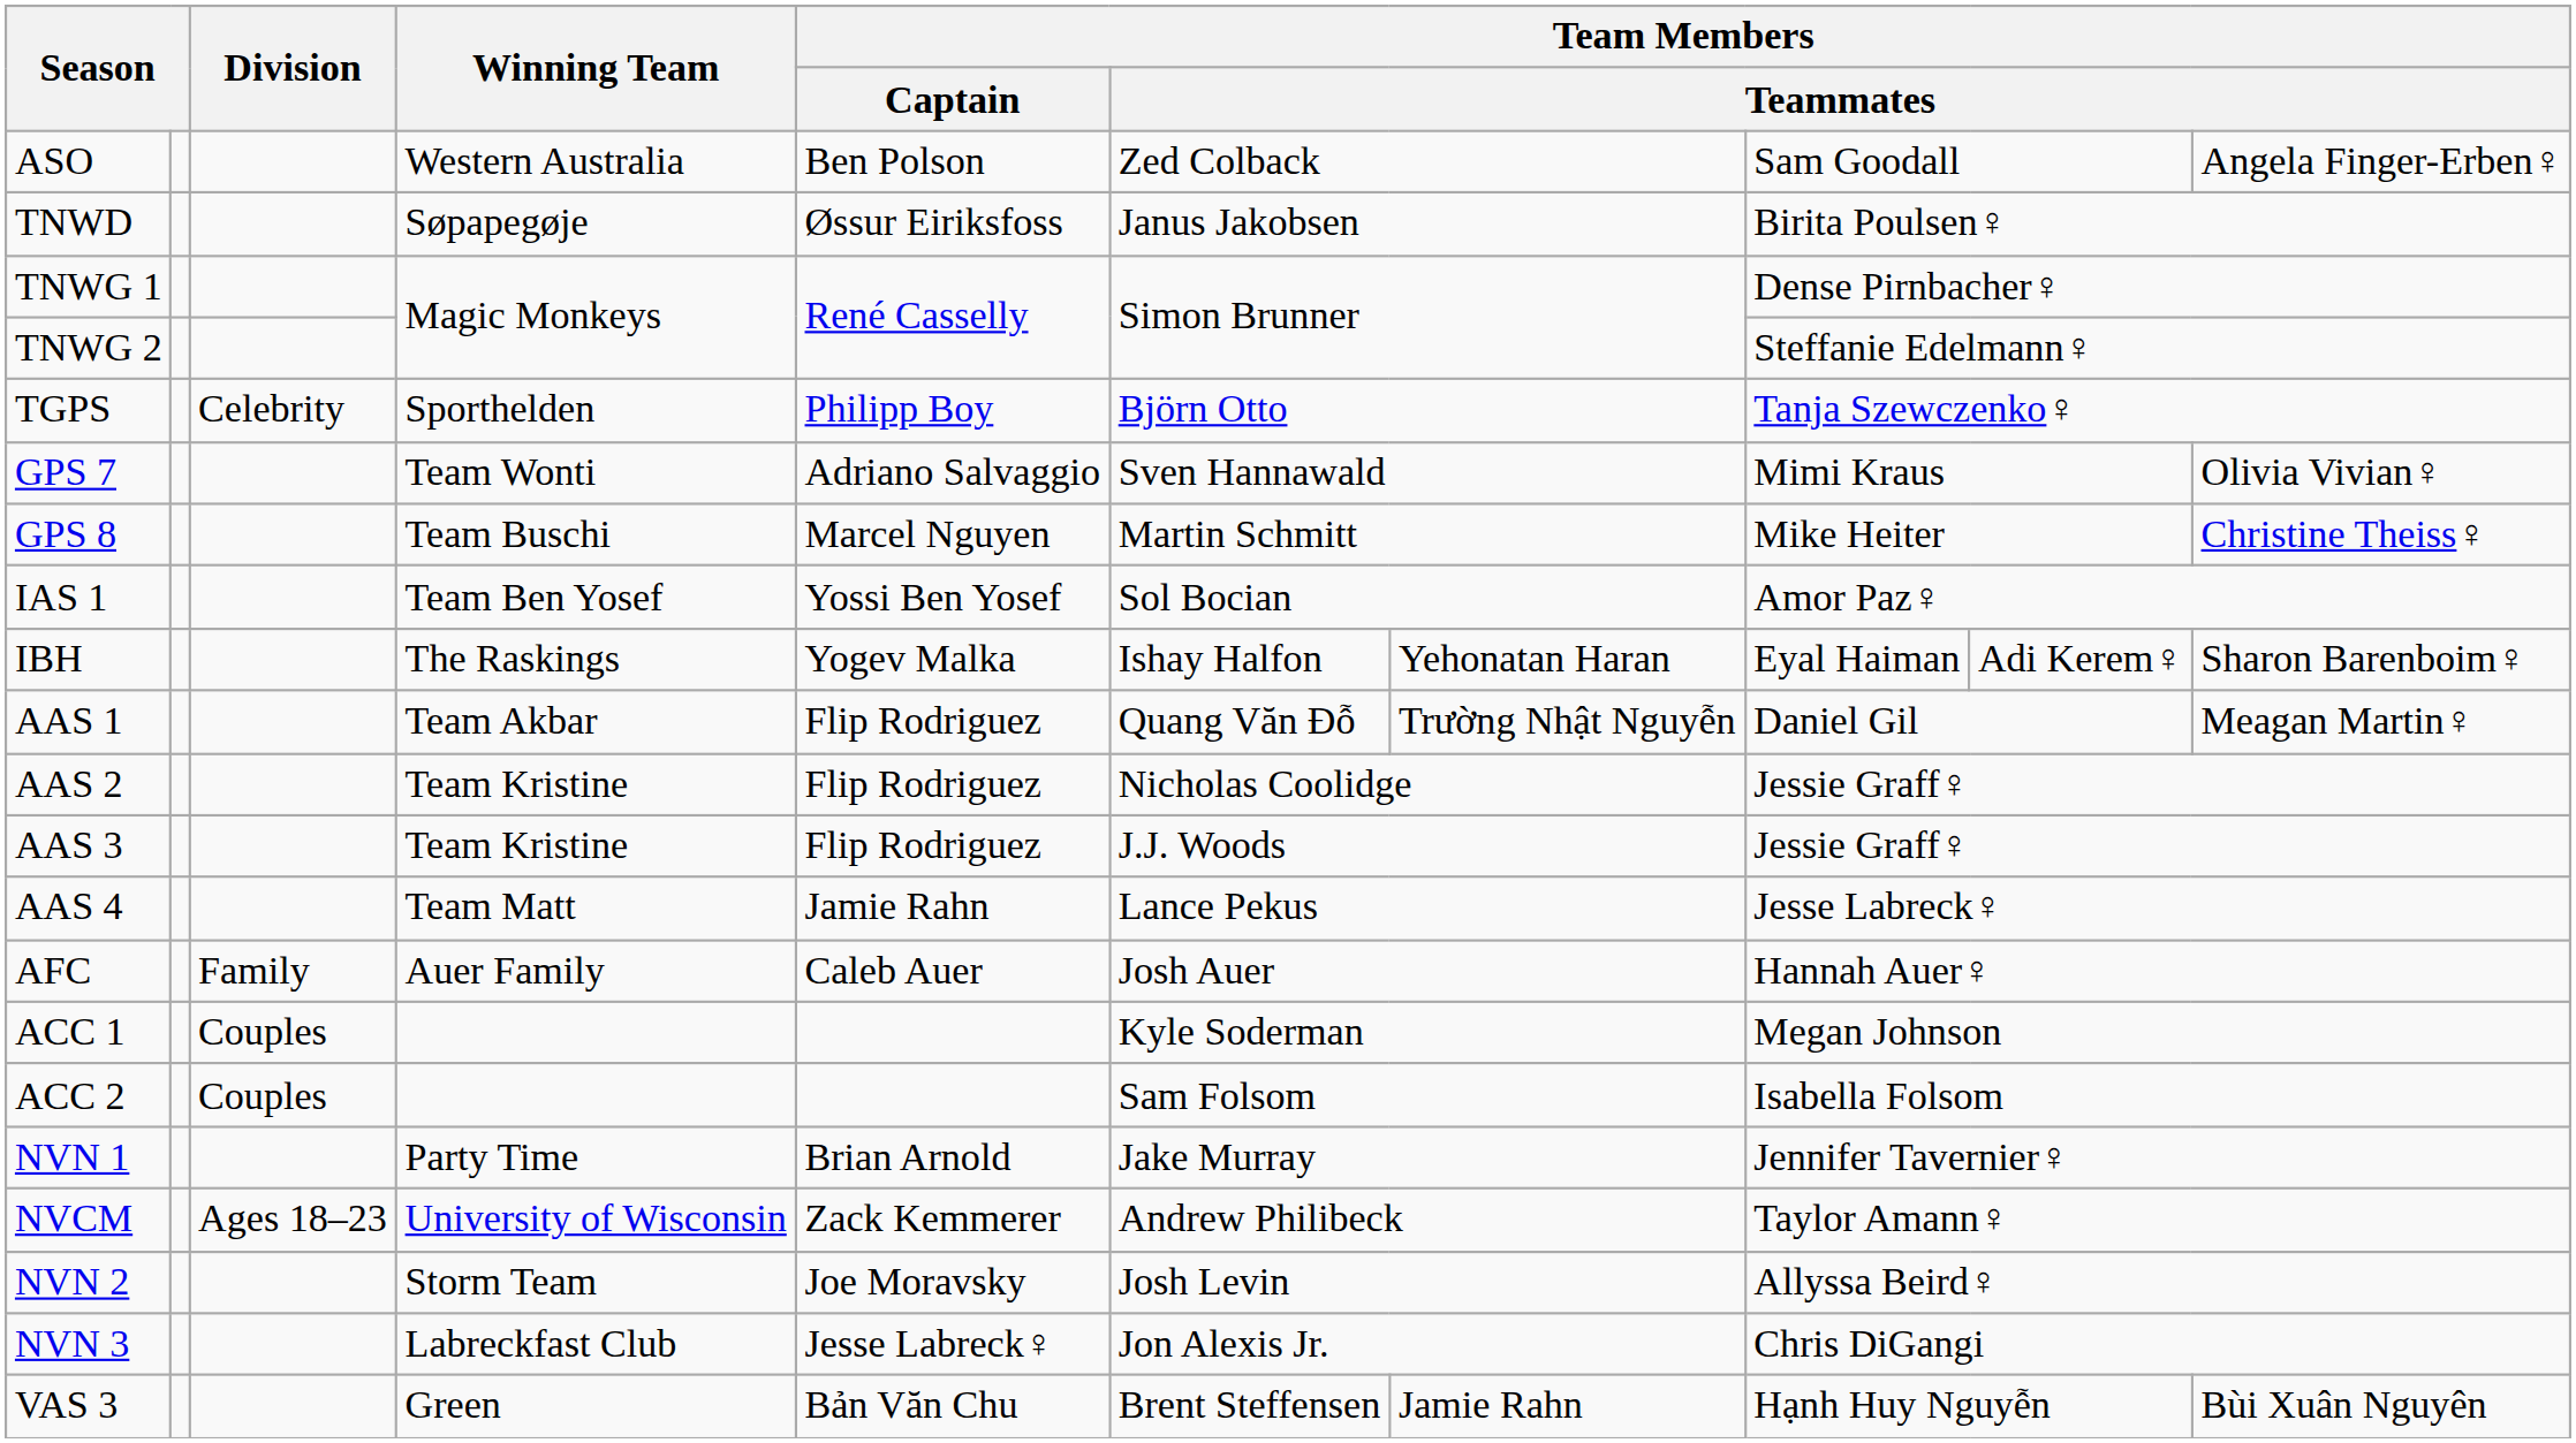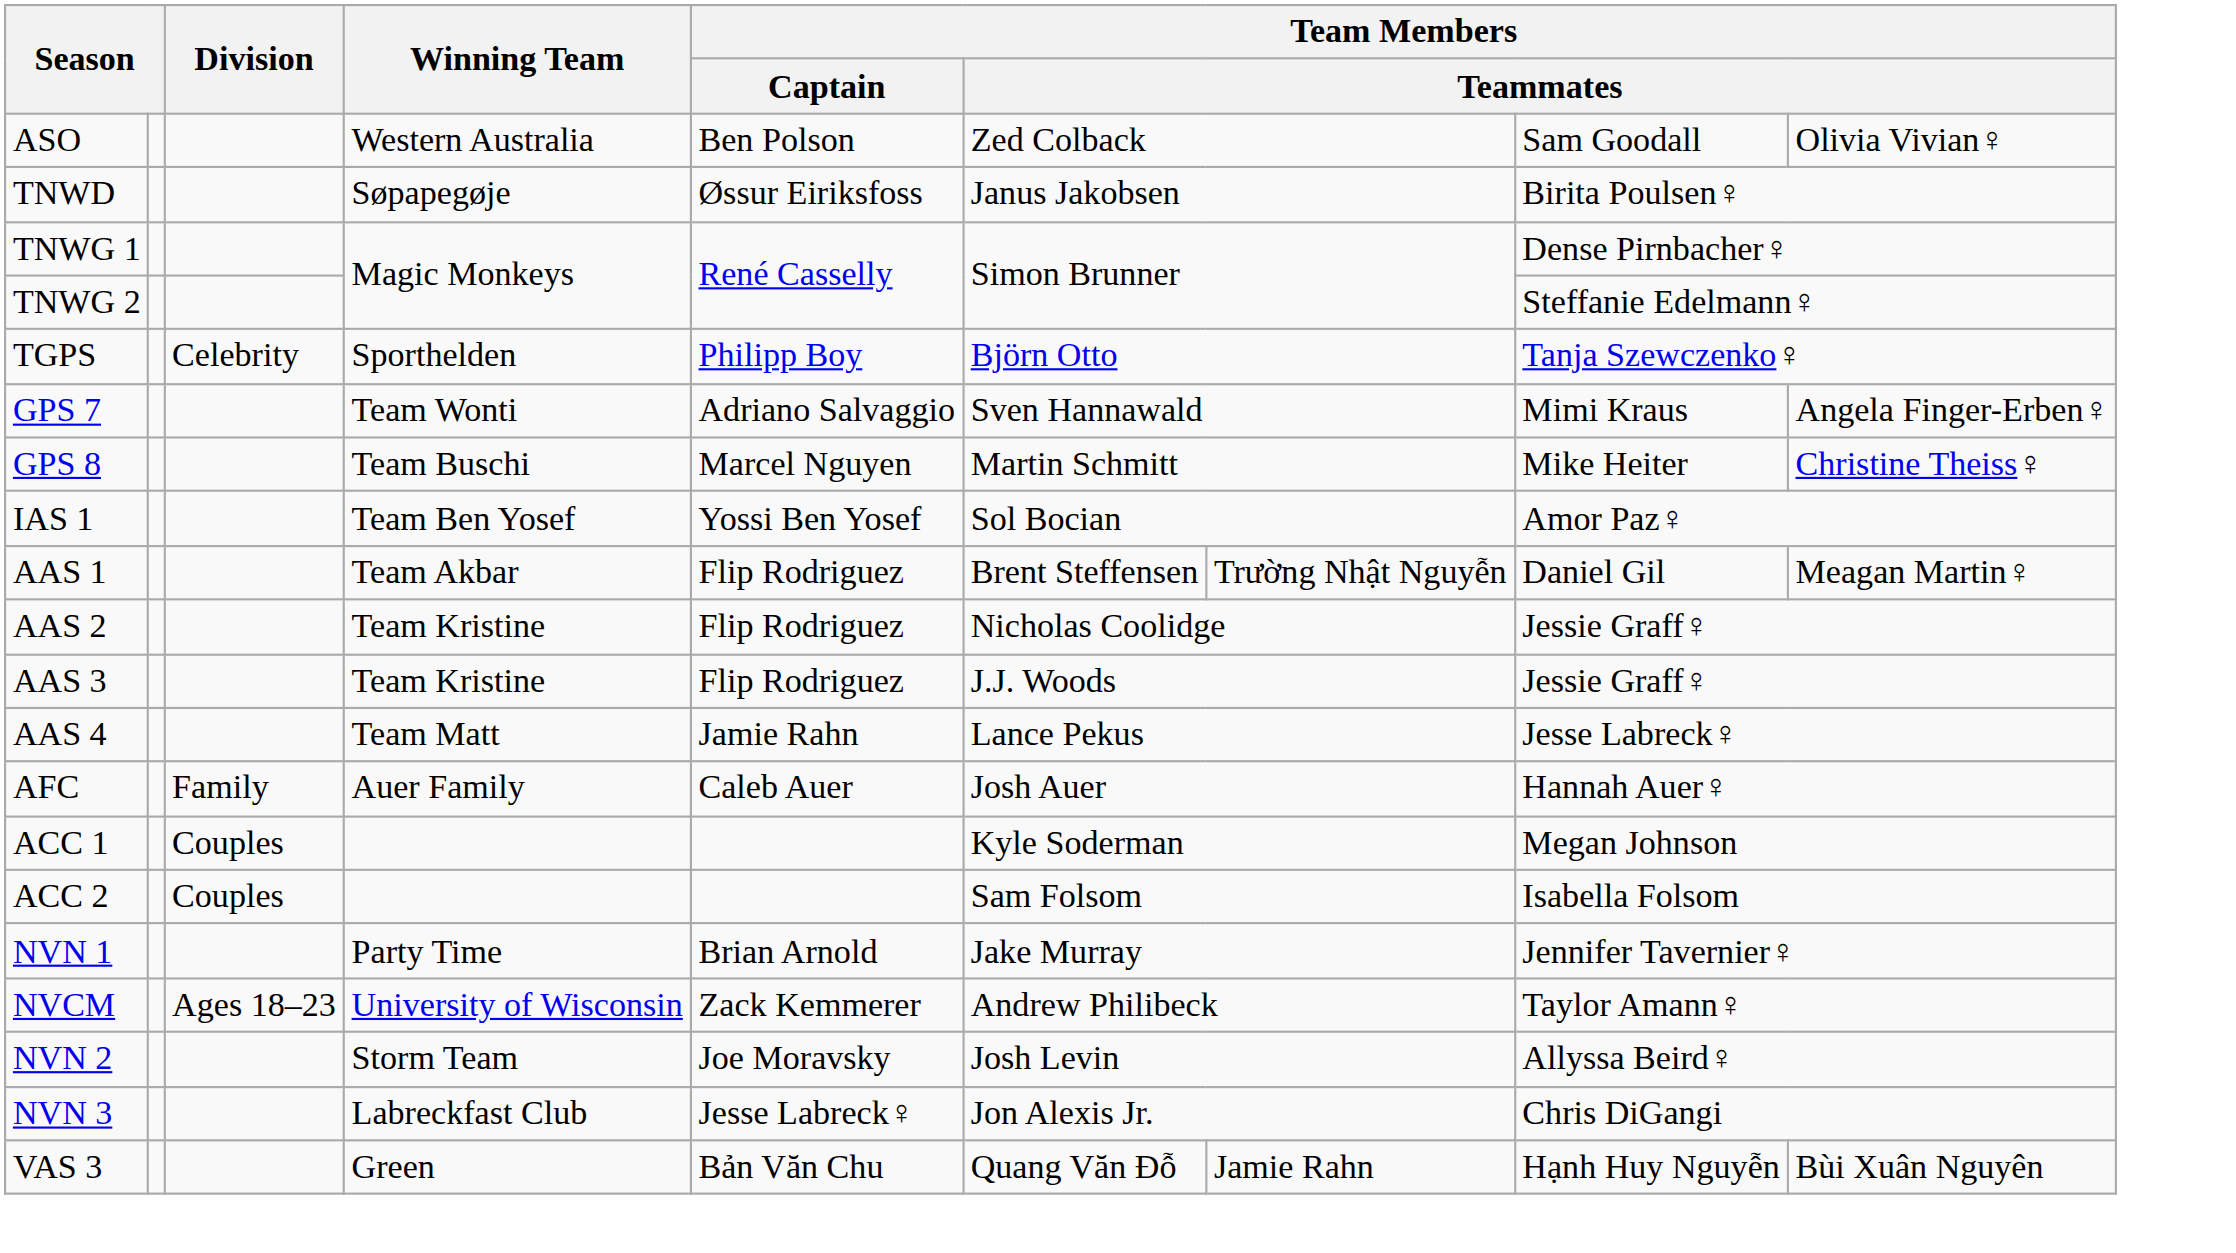 <table class="wikitable defaultcenter">
 <tr>
 <th colspan="2" rowspan="2">Season</th>
 <th rowspan="2">Division</th>
 <th rowspan="2">Winning Team</th>
 <th colspan="6">Team Members</th>
 </tr>
 <tr>
 <th>Captain</th>
 <th colspan="5">Teammates</th>
 </tr>
 <tr>
 <td> ASO</td>
 <td></td>
 <td></td>
 <td>Western Australia</td>
 <td>Ben Polson</td>
 <td colspan="2">Zed Colback</td>
 <td colspan="2">Sam Goodall</td>
-<td>Angela Finger-Erben♀</td>
+<td>Olivia Vivian♀</td>
 </tr>
 <tr>
 <td> TNWD</td>
 <td></td>
 <td></td>
 <td>Søpapegøje</td>
 <td> Øssur Eiriksfoss</td>
 <td colspan="2"> Janus Jakobsen</td>
 <td colspan="3"> Birita Poulsen♀</td>
 </tr>
 <tr>
 <td> TNWG 1</td>
 <td></td>
 <td></td>
 <td rowspan="2">Magic Monkeys</td>
 <td rowspan="2"><a href='#'>René Casselly</a></td>
 <td colspan="2" rowspan="2">Simon Brunner</td>
 <td colspan="3">Dense Pirnbacher♀</td>
 </tr>
 <tr>
 <td> TNWG 2</td>
 <td></td>
 <td></td>
 <td colspan="3"> Steffanie Edelmann♀</td>
 </tr>
 <tr>
 <td> TGPS</td>
 <td></td>
 <td>Celebrity</td>
 <td>Sporthelden</td>
 <td><a href='#'>Philipp Boy</a></td>
 <td colspan="2"><a href='#'>Björn Otto</a></td>
 <td colspan="3"><a href='#'>Tanja Szewczenko</a>♀</td>
 </tr>
 <tr>
 <td> <a href='#'>GPS 7</a></td>
 <td></td>
 <td></td>
 <td>Team Wonti</td>
 <td>Adriano Salvaggio</td>
 <td colspan="2">Sven Hannawald</td>
 <td colspan="2">Mimi Kraus</td>
-<td>Olivia Vivian♀</td>
+<td>Angela Finger-Erben♀</td>
 </tr>
 <tr>
 <td> <a href='#'>GPS 8</a></td>
 <td></td>
 <td></td>
 <td>Team Buschi</td>
 <td>Marcel Nguyen</td>
 <td colspan="2">Martin Schmitt</td>
 <td colspan="2">Mike Heiter</td>
 <td><a href='#'>Christine Theiss</a>♀</td>
 </tr>
 <tr>
 <td> IAS 1</td>
 <td></td>
 <td></td>
 <td>Team Ben Yosef</td>
 <td>Yossi Ben Yosef</td>
 <td colspan="2">Sol Bocian</td>
 <td colspan="3">Amor Paz♀</td>
 </tr>
 <tr>
-<td> IBH</td>
-<td></td>
-<td></td>
-<td>The Raskings</td>
-<td>Yogev Malka</td>
-<td>Ishay Halfon</td>
-<td>Yehonatan Haran</td>
-<td>Eyal Haiman</td>
-<td>Adi Kerem♀</td>
-<td>Sharon Barenboim♀</td>
-</tr>
-<tr>
 <td> AAS 1</td>
 <td></td>
 <td></td>
 <td>Team Akbar</td>
 <td>Flip Rodriguez</td>
-<td>Quang Văn Đỗ</td>
+<td>Brent Steffensen</td>
 <td>Trường Nhật Nguyễn</td>
 <td colspan="2">Daniel Gil</td>
 <td>Meagan Martin♀</td>
 </tr>
 <tr>
 <td> AAS 2</td>
 <td></td>
 <td></td>
 <td>Team Kristine</td>
 <td>Flip Rodriguez</td>
 <td colspan="2">Nicholas Coolidge</td>
 <td colspan="3">Jessie Graff♀</td>
 </tr>
 <tr>
 <td> AAS 3</td>
 <td></td>
 <td></td>
 <td>Team Kristine</td>
 <td>Flip Rodriguez</td>
 <td colspan="2">J.J. Woods</td>
 <td colspan="3">Jessie Graff♀</td>
 </tr>
 <tr>
 <td> AAS 4</td>
 <td></td>
 <td></td>
 <td>Team Matt</td>
 <td>Jamie Rahn</td>
 <td colspan="2">Lance Pekus</td>
 <td colspan="3">Jesse Labreck♀</td>
 </tr>
 <tr>
 <td> AFC</td>
 <td></td>
 <td>Family</td>
 <td>Auer Family</td>
 <td>Caleb Auer</td>
 <td colspan="2">Josh Auer</td>
 <td colspan="3">Hannah Auer♀</td>
 </tr>
 <tr>
 <td> ACC 1</td>
 <td></td>
 <td>Couples</td>
 <td></td>
 <td></td>
 <td colspan="2">Kyle Soderman</td>
 <td colspan="3">Megan Johnson</td>
 </tr>
 <tr>
 <td> ACC 2</td>
 <td></td>
 <td>Couples</td>
 <td></td>
 <td></td>
 <td colspan="2">Sam Folsom</td>
 <td colspan="3">Isabella Folsom</td>
 </tr>
 <tr>
 <td> <a href='#'>NVN 1</a></td>
 <td></td>
 <td></td>
 <td>Party Time</td>
 <td>Brian Arnold</td>
 <td colspan="2">Jake Murray</td>
 <td colspan="3">Jennifer Tavernier♀</td>
 </tr>
 <tr>
 <td> <a href='#'>NVCM</a></td>
 <td></td>
 <td>Ages 18–23</td>
 <td><a href='#'>University of Wisconsin</a></td>
 <td>Zack Kemmerer</td>
 <td colspan="2">Andrew Philibeck</td>
 <td colspan="3">Taylor Amann♀</td>
 </tr>
 <tr>
 <td> <a href='#'>NVN 2</a></td>
 <td></td>
 <td></td>
 <td>Storm Team</td>
 <td>Joe Moravsky</td>
 <td colspan="2">Josh Levin</td>
 <td colspan="3">Allyssa Beird♀</td>
 </tr>
 <tr>
 <td> <a href='#'>NVN 3</a></td>
 <td></td>
 <td></td>
 <td>Labreckfast Club</td>
 <td>Jesse Labreck♀</td>
 <td colspan="2">Jon Alexis Jr.</td>
 <td colspan="3">Chris DiGangi</td>
 </tr>
 <tr>
 <td> VAS 3</td>
 <td></td>
 <td></td>
 <td>Green</td>
 <td>Bản Văn Chu</td>
-<td>Brent Steffensen</td>
+<td>Quang Văn Đỗ</td>
 <td>Jamie Rahn</td>
 <td colspan="2">Hạnh Huy Nguyễn</td>
 <td>Bùi Xuân Nguyên</td>
 </tr>
 </table>
